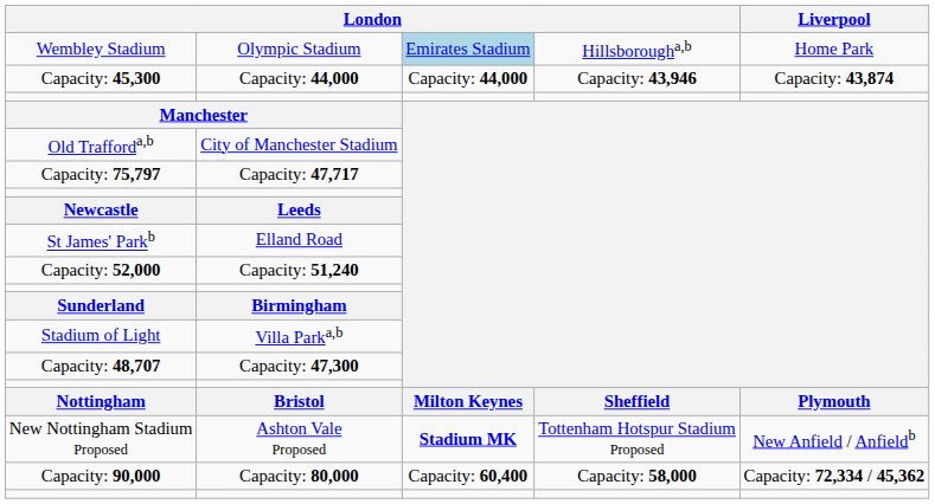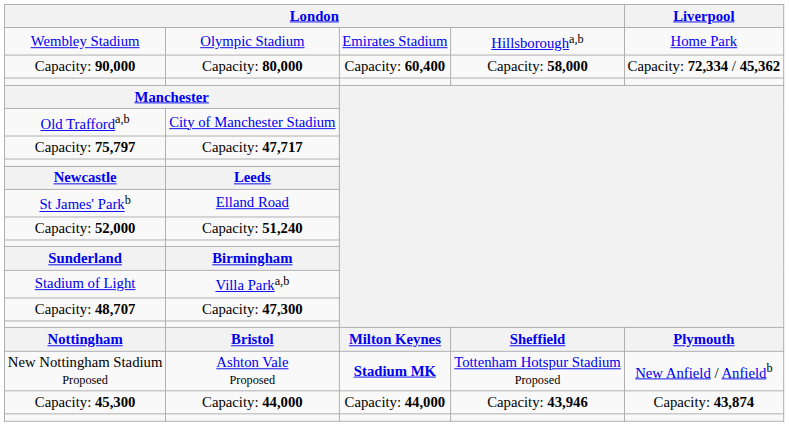 <table class="wikitable" style="text-align:center">
 <tr>
 <th colspan="4"><a href='#'>London</a></th>
 <th><a href='#'>Liverpool</a></th>
 </tr>
 <tr>
 <td><a href='#'>Wembley Stadium</a></td>
 <td><a href='#'>Olympic Stadium</a></td>
-<td style="background: lightblue;"><a href='#'>Emirates Stadium</a></td>
+<td><a href='#'>Emirates Stadium</a></td>
 <td><a href='#'>Hillsborough</a><sup>a,b</sup></td>
 <td><a href='#'>Home Park</a></td>
 </tr>
 <tr>
-<td>Capacity: <strong>45,300</strong></td>
-<td>Capacity: <strong>44,000</strong></td>
-<td>Capacity: <strong>44,000</strong></td>
-<td>Capacity: <strong>43,946</strong></td>
-<td>Capacity: <strong>43,874</strong></td>
+<td>Capacity: <strong>90,000</strong></td>
+<td>Capacity: <strong>80,000</strong></td>
+<td>Capacity: <strong>60,400</strong></td>
+<td>Capacity: <strong>58,000</strong></td>
+<td>Capacity: <strong>72,334</strong> / <strong>45,362</strong></td>
 </tr>
 <tr>
 <td></td>
 <td></td>
 <td></td>
 <td></td>
 <td></td>
 </tr>
 <tr>
 <th colspan="2"><a href='#'>Manchester</a></th>
 <th colspan="3" rowspan="12"></th>
 </tr>
 <tr>
 <td><a href='#'>Old Trafford</a><sup>a,b</sup></td>
 <td><a href='#'>City of Manchester Stadium</a></td>
 </tr>
 <tr>
 <td>Capacity: <strong>75,797</strong></td>
 <td>Capacity: <strong>47,717</strong></td>
 </tr>
 <tr>
 <td></td>
 <td></td>
 </tr>
 <tr>
 <th><a href='#'>Newcastle</a></th>
 <th><a href='#'>Leeds</a></th>
 </tr>
 <tr>
 <td><a href='#'>St James' Park</a><sup>b</sup></td>
 <td><a href='#'>Elland Road</a></td>
 </tr>
 <tr>
 <td>Capacity: <strong>52,000</strong></td>
 <td>Capacity: <strong>51,240</strong></td>
 </tr>
 <tr>
 <td></td>
 <td></td>
 </tr>
 <tr>
 <th><a href='#'>Sunderland</a></th>
 <th><a href='#'>Birmingham</a></th>
 </tr>
 <tr>
 <td><a href='#'>Stadium of Light</a></td>
 <td><a href='#'>Villa Park</a><sup>a,b</sup></td>
 </tr>
 <tr>
 <td>Capacity: <strong>48,707</strong></td>
 <td>Capacity: <strong>47,300</strong></td>
 </tr>
 <tr>
 <td></td>
 <td></td>
 </tr>
 <tr>
 <th><a href='#'>Nottingham</a></th>
 <th><a href='#'>Bristol</a></th>
 <th><a href='#'>Milton Keynes</a></th>
 <th><a href='#'>Sheffield</a></th>
 <th><a href='#'>Plymouth</a></th>
 </tr>
 <tr>
 <td>New Nottingham Stadium<br><small>Proposed</small></td>
 <td><a href='#'>Ashton Vale</a><br><small>Proposed</small></td>
 <td><strong><a href='#'>Stadium MK</a></strong></td>
 <td><a href='#'>Tottenham Hotspur Stadium</a><br><small>Proposed</small></td>
 <td><a href='#'>New Anfield</a> / <a href='#'>Anfield</a><sup>b</sup></td>
 </tr>
 <tr>
-<td>Capacity: <strong>90,000</strong></td>
-<td>Capacity: <strong>80,000</strong></td>
-<td>Capacity: <strong>60,400</strong></td>
-<td>Capacity: <strong>58,000</strong></td>
-<td>Capacity: <strong>72,334</strong> / <strong>45,362</strong></td>
+<td>Capacity: <strong>45,300</strong></td>
+<td>Capacity: <strong>44,000</strong></td>
+<td>Capacity: <strong>44,000</strong></td>
+<td>Capacity: <strong>43,946</strong></td>
+<td>Capacity: <strong>43,874</strong></td>
 </tr>
 <tr>
 <td></td>
 <td></td>
 <td></td>
 <td></td>
 <td></td>
 </tr>
 </table>
